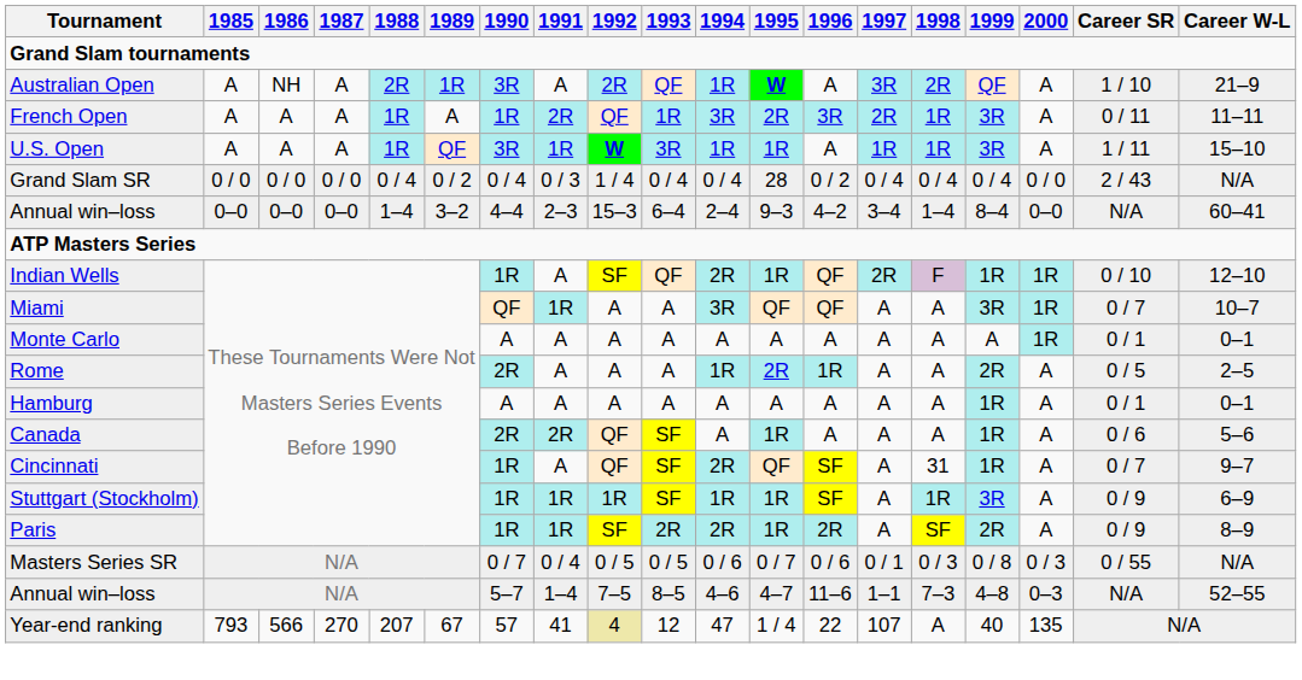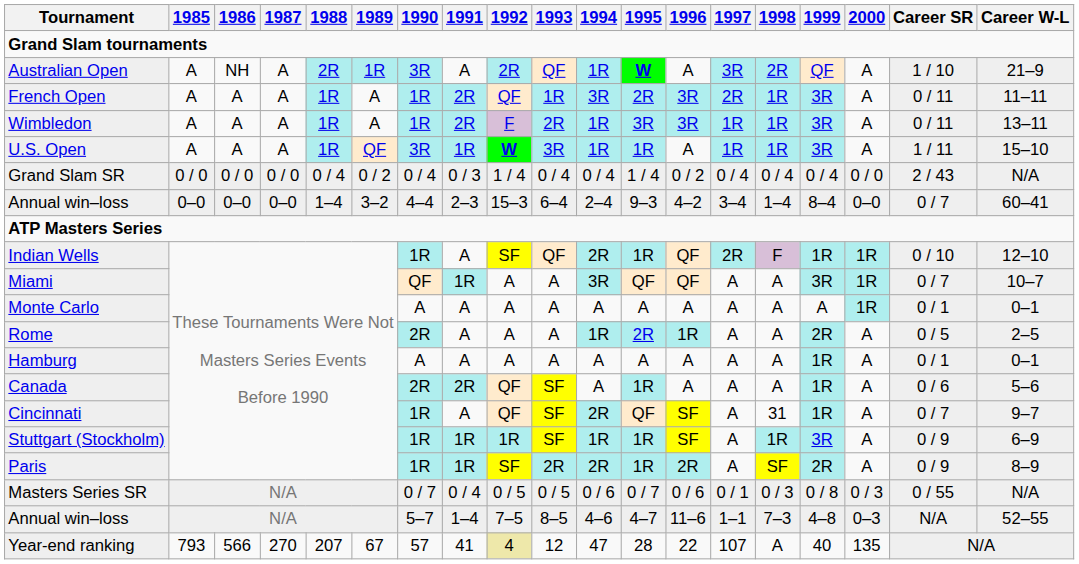 <table class="wikitable">
 <tr>
 <th>Tournament</th>
 <th><a href='#'>1985</a></th>
 <th><a href='#'>1986</a></th>
 <th><a href='#'>1987</a></th>
 <th><a href='#'>1988</a></th>
 <th><a href='#'>1989</a></th>
 <th><a href='#'>1990</a></th>
 <th><a href='#'>1991</a></th>
 <th><a href='#'>1992</a></th>
 <th><a href='#'>1993</a></th>
 <th><a href='#'>1994</a></th>
 <th><a href='#'>1995</a></th>
 <th><a href='#'>1996</a></th>
 <th><a href='#'>1997</a></th>
 <th><a href='#'>1998</a></th>
 <th><a href='#'>1999</a></th>
 <th><a href='#'>2000</a></th>
 <th>Career SR</th>
 <th>Career W-L</th>
 </tr>
 <tr>
 <td colspan="19"><strong>Grand Slam tournaments</strong></td>
 </tr>
 <tr>
 <td bgcolor="#efefef"><a href='#'>Australian Open</a></td>
 <td align="center">A</td>
 <td align="center">NH</td>
 <td align="center">A</td>
 <td align="center" style="background:#afeeee;"><a href='#'>2R</a></td>
 <td align="center" style="background:#afeeee;"><a href='#'>1R</a></td>
 <td align="center" style="background:#afeeee;"><a href='#'>3R</a></td>
 <td align="center">A</td>
 <td align="center" style="background:#afeeee;"><a href='#'>2R</a></td>
 <td align="center" style="background:#ffebcd;"><a href='#'>QF</a></td>
 <td align="center" style="background:#afeeee;"><a href='#'>1R</a></td>
 <td align="center" style="background:#00ff00;"><a href='#'><strong>W</strong></a></td>
 <td align="center">A</td>
 <td align="center" style="background:#afeeee;"><a href='#'>3R</a></td>
 <td align="center" style="background:#afeeee;"><a href='#'>2R</a></td>
 <td align="center" style="background:#ffebcd;"><a href='#'>QF</a></td>
 <td align="center">A</td>
 <td align="center" style="background:#EFEFEF;">1 / 10</td>
 <td align="center" style="background:#EFEFEF;">21–9</td>
 </tr>
 <tr>
 <td bgcolor="#efefef"><a href='#'>French Open</a></td>
 <td align="center">A</td>
 <td align="center">A</td>
 <td align="center">A</td>
 <td align="center" style="background:#afeeee;"><a href='#'>1R</a></td>
 <td align="center">A</td>
 <td align="center" style="background:#afeeee;"><a href='#'>1R</a></td>
 <td align="center" style="background:#afeeee;"><a href='#'>2R</a></td>
 <td align="center" style="background:#ffebcd;"><a href='#'>QF</a></td>
 <td align="center" style="background:#afeeee;"><a href='#'>1R</a></td>
 <td align="center" style="background:#afeeee;"><a href='#'>3R</a></td>
 <td align="center" style="background:#afeeee;"><a href='#'>2R</a></td>
 <td align="center" style="background:#afeeee;"><a href='#'>3R</a></td>
 <td align="center" style="background:#afeeee;"><a href='#'>2R</a></td>
 <td align="center" style="background:#afeeee;"><a href='#'>1R</a></td>
 <td align="center" style="background:#afeeee;"><a href='#'>3R</a></td>
 <td align="center">A</td>
 <td align="center" style="background:#EFEFEF;">0 / 11</td>
 <td align="center" style="background:#EFEFEF;">11–11</td>
 </tr>
 <tr>
+<td bgcolor="#efefef"><a href='#'>Wimbledon</a></td>
+<td align="center">A</td>
+<td align="center">A</td>
+<td align="center">A</td>
+<td align="center" style="background:#afeeee;"><a href='#'>1R</a></td>
+<td align="center">A</td>
+<td align="center" style="background:#afeeee;"><a href='#'>1R</a></td>
+<td align="center" style="background:#afeeee;"><a href='#'>2R</a></td>
+<td align="center" style="background:#D8BFD8;"><a href='#'>F</a></td>
+<td align="center" style="background:#afeeee;"><a href='#'>2R</a></td>
+<td align="center" style="background:#afeeee;"><a href='#'>1R</a></td>
+<td align="center" style="background:#afeeee;"><a href='#'>3R</a></td>
+<td align="center" style="background:#afeeee;"><a href='#'>3R</a></td>
+<td align="center" style="background:#afeeee;"><a href='#'>1R</a></td>
+<td align="center" style="background:#afeeee;"><a href='#'>1R</a></td>
+<td align="center" style="background:#afeeee;"><a href='#'>3R</a></td>
+<td align="center">A</td>
+<td align="center" style="background:#EFEFEF;">0 / 11</td>
+<td align="center" style="background:#EFEFEF;">13–11</td>
+</tr>
+<tr>
 <td bgcolor="#efefef"><a href='#'>U.S. Open</a></td>
 <td align="center">A</td>
 <td align="center">A</td>
 <td align="center">A</td>
 <td align="center" style="background:#afeeee;"><a href='#'>1R</a></td>
 <td align="center" style="background:#ffebcd;"><a href='#'>QF</a></td>
 <td align="center" style="background:#afeeee;"><a href='#'>3R</a></td>
 <td align="center" style="background:#afeeee;"><a href='#'>1R</a></td>
 <td align="center" style="background:#00ff00;"><a href='#'><strong>W</strong></a></td>
 <td align="center" style="background:#afeeee;"><a href='#'>3R</a></td>
 <td align="center" style="background:#afeeee;"><a href='#'>1R</a></td>
 <td align="center" style="background:#afeeee;"><a href='#'>1R</a></td>
 <td align="center">A</td>
 <td align="center" style="background:#afeeee;"><a href='#'>1R</a></td>
 <td align="center" style="background:#afeeee;"><a href='#'>1R</a></td>
 <td align="center" style="background:#afeeee;"><a href='#'>3R</a></td>
 <td align="center">A</td>
 <td align="center" style="background:#EFEFEF;">1 / 11</td>
 <td align="center" style="background:#EFEFEF;">15–10</td>
 </tr>
 <tr bgcolor="#efefef">
 <td>Grand Slam SR</td>
 <td align="center">0 / 0</td>
 <td align="center">0 / 0</td>
 <td align="center">0 / 0</td>
 <td align="center">0 / 4</td>
 <td align="center">0 / 2</td>
 <td align="center">0 / 4</td>
 <td align="center">0 / 3</td>
 <td align="center">1 / 4</td>
 <td align="center">0 / 4</td>
 <td align="center">0 / 4</td>
-<td align="center">28</td>
+<td align="center">1 / 4</td>
 <td align="center">0 / 2</td>
 <td align="center">0 / 4</td>
 <td align="center">0 / 4</td>
 <td align="center">0 / 4</td>
 <td align="center">0 / 0</td>
 <td align="center">2 / 43</td>
 <td align="center" style="background:#EFEFEF;">N/A</td>
 </tr>
 <tr>
 <td style="background:#EFEFEF;">Annual win–loss</td>
 <td align="center" style="background:#EFEFEF;">0–0</td>
 <td align="center" style="background:#EFEFEF;">0–0</td>
 <td align="center" style="background:#EFEFEF;">0–0</td>
 <td align="center" style="background:#EFEFEF;">1–4</td>
 <td align="center" style="background:#EFEFEF;">3–2</td>
 <td align="center" style="background:#EFEFEF;">4–4</td>
 <td align="center" style="background:#EFEFEF;">2–3</td>
 <td align="center" style="background:#EFEFEF;">15–3</td>
 <td align="center" style="background:#EFEFEF;">6–4</td>
 <td align="center" style="background:#EFEFEF;">2–4</td>
 <td align="center" style="background:#EFEFEF;">9–3</td>
 <td align="center" style="background:#EFEFEF;">4–2</td>
 <td align="center" style="background:#EFEFEF;">3–4</td>
 <td align="center" style="background:#EFEFEF;">1–4</td>
 <td align="center" style="background:#EFEFEF;">8–4</td>
 <td align="center" style="background:#EFEFEF;">0–0</td>
-<td align="center" style="background:#EFEFEF;">N/A</td>
+<td align="center" style="background:#EFEFEF;">0 / 7</td>
 <td align="center" style="background:#EFEFEF;">60–41</td>
 </tr>
 <tr>
 <td colspan="19"><strong>ATP Masters Series</strong></td>
 </tr>
 <tr>
 <td style="background:#EFEFEF;"><a href='#'>Indian Wells</a></td>
 <td align="center" colspan="5" rowspan="9" style="color:#767676;">These Tournaments Were Not<br><br>Masters Series Events<br><br>Before 1990</td>
 <td align="center" style="background:#afeeee;">1R</td>
 <td align="center">A</td>
 <td align="center" style="background:yellow;">SF</td>
 <td align="center" style="background:#ffebcd;">QF</td>
 <td align="center" style="background:#afeeee;">2R</td>
 <td align="center" style="background:#afeeee;">1R</td>
 <td align="center" style="background:#ffebcd;">QF</td>
 <td align="center" style="background:#afeeee;">2R</td>
 <td align="center" style="background:#D8BFD8;">F</td>
 <td align="center" style="background:#afeeee;">1R</td>
 <td align="center" style="background:#afeeee;">1R</td>
 <td align="center" style="background:#EFEFEF;">0 / 10</td>
 <td align="center" style="background:#EFEFEF;">12–10</td>
 </tr>
 <tr>
 <td style="background:#EFEFEF;"><a href='#'>Miami</a></td>
 <td align="center" style="background:#ffebcd;">QF</td>
 <td align="center" style="background:#afeeee;">1R</td>
 <td align="center">A</td>
 <td align="center">A</td>
 <td align="center" style="background:#afeeee;">3R</td>
 <td align="center" style="background:#ffebcd;">QF</td>
 <td align="center" style="background:#ffebcd;">QF</td>
 <td align="center">A</td>
 <td align="center">A</td>
 <td align="center" style="background:#afeeee;">3R</td>
 <td align="center" style="background:#afeeee;">1R</td>
 <td align="center" style="background:#EFEFEF;">0 / 7</td>
 <td align="center" style="background:#EFEFEF;">10–7</td>
 </tr>
 <tr>
 <td style="background:#EFEFEF;"><a href='#'>Monte Carlo</a></td>
 <td align="center">A</td>
 <td align="center">A</td>
 <td align="center">A</td>
 <td align="center">A</td>
 <td align="center">A</td>
 <td align="center">A</td>
 <td align="center">A</td>
 <td align="center">A</td>
 <td align="center">A</td>
 <td align="center">A</td>
 <td align="center" style="background:#afeeee;">1R</td>
 <td align="center" style="background:#EFEFEF;">0 / 1</td>
 <td align="center" style="background:#EFEFEF;">0–1</td>
 </tr>
 <tr>
 <td style="background:#EFEFEF;"><a href='#'>Rome</a></td>
 <td align="center" style="background:#afeeee;">2R</td>
 <td align="center">A</td>
 <td align="center">A</td>
 <td align="center">A</td>
 <td align="center" style="background:#afeeee;">1R</td>
 <td align="center" style="background:#afeeee;"><a href='#'>2R</a></td>
 <td align="center" style="background:#afeeee;">1R</td>
 <td align="center">A</td>
 <td align="center">A</td>
 <td align="center" style="background:#afeeee;">2R</td>
 <td align="center">A</td>
 <td align="center" style="background:#EFEFEF;">0 / 5</td>
 <td align="center" style="background:#EFEFEF;">2–5</td>
 </tr>
 <tr>
 <td style="background:#EFEFEF;"><a href='#'>Hamburg</a></td>
 <td align="center">A</td>
 <td align="center">A</td>
 <td align="center">A</td>
 <td align="center">A</td>
 <td align="center">A</td>
 <td align="center">A</td>
 <td align="center">A</td>
 <td align="center">A</td>
 <td align="center">A</td>
 <td align="center" style="background:#afeeee;">1R</td>
 <td align="center">A</td>
 <td align="center" style="background:#EFEFEF;">0 / 1</td>
 <td align="center" style="background:#EFEFEF;">0–1</td>
 </tr>
 <tr>
 <td style="background:#EFEFEF;"><a href='#'>Canada</a></td>
 <td align="center" style="background:#afeeee;">2R</td>
 <td align="center" style="background:#afeeee;">2R</td>
 <td align="center" style="background:#ffebcd;">QF</td>
 <td align="center" style="background:yellow;">SF</td>
 <td align="center">A</td>
 <td align="center" style="background:#afeeee;">1R</td>
 <td align="center">A</td>
 <td align="center">A</td>
 <td align="center">A</td>
 <td align="center" style="background:#afeeee;">1R</td>
 <td align="center">A</td>
 <td align="center" style="background:#EFEFEF;">0 / 6</td>
 <td align="center" style="background:#EFEFEF;">5–6</td>
 </tr>
 <tr>
 <td style="background:#EFEFEF;"><a href='#'>Cincinnati</a></td>
 <td align="center" style="background:#afeeee;">1R</td>
 <td align="center">A</td>
 <td align="center" style="background:#ffebcd;">QF</td>
 <td align="center" style="background:yellow;">SF</td>
 <td align="center" style="background:#afeeee;">2R</td>
 <td align="center" style="background:#ffebcd;">QF</td>
 <td align="center" style="background:yellow;">SF</td>
 <td align="center">A</td>
 <td align="center">31</td>
 <td align="center" style="background:#afeeee;">1R</td>
 <td align="center">A</td>
 <td align="center" style="background:#EFEFEF;">0 / 7</td>
 <td align="center" style="background:#EFEFEF;">9–7</td>
 </tr>
 <tr>
 <td style="background:#EFEFEF;"><a href='#'>Stuttgart (Stockholm)</a></td>
 <td align="center" style="background:#afeeee;">1R</td>
 <td align="center" style="background:#afeeee;">1R</td>
 <td align="center" style="background:#afeeee;">1R</td>
 <td align="center" style="background:yellow;">SF</td>
 <td align="center" style="background:#afeeee;">1R</td>
 <td align="center" style="background:#afeeee;">1R</td>
 <td align="center" style="background:yellow;">SF</td>
 <td align="center">A</td>
 <td align="center" style="background:#afeeee;">1R</td>
 <td align="center" style="background:#afeeee;"><a href='#'>3R</a></td>
 <td align="center">A</td>
 <td align="center" style="background:#EFEFEF;">0 / 9</td>
 <td align="center" style="background:#EFEFEF;">6–9</td>
 </tr>
 <tr>
 <td style="background:#EFEFEF;"><a href='#'>Paris</a></td>
 <td align="center" style="background:#afeeee;">1R</td>
 <td align="center" style="background:#afeeee;">1R</td>
 <td align="center" style="background:yellow;">SF</td>
 <td align="center" style="background:#afeeee;">2R</td>
 <td align="center" style="background:#afeeee;">2R</td>
 <td align="center" style="background:#afeeee;">1R</td>
 <td align="center" style="background:#afeeee;">2R</td>
 <td align="center">A</td>
 <td align="center" style="background:yellow;">SF</td>
 <td align="center" style="background:#afeeee;">2R</td>
 <td align="center">A</td>
 <td align="center" style="background:#EFEFEF;">0 / 9</td>
 <td align="center" style="background:#EFEFEF;">8–9</td>
 </tr>
 <tr bgcolor="#efefef">
 <td>Masters Series SR</td>
 <td align="center" colspan="5" style="color:#767676;">N/A</td>
 <td align="center">0 / 7</td>
 <td align="center">0 / 4</td>
 <td align="center">0 / 5</td>
 <td align="center">0 / 5</td>
 <td align="center">0 / 6</td>
 <td align="center">0 / 7</td>
 <td align="center">0 / 6</td>
 <td align="center">0 / 1</td>
 <td align="center">0 / 3</td>
 <td align="center">0 / 8</td>
 <td align="center">0 / 3</td>
 <td align="center">0 / 55</td>
 <td align="center" style="background:#EFEFEF;">N/A</td>
 </tr>
 <tr bgcolor="#efefef">
 <td style="background:#EFEFEF;">Annual win–loss</td>
 <td align="center" colspan="5" style="color:#767676;">N/A</td>
 <td align="center" style="background:#EFEFEF;">5–7</td>
 <td align="center" style="background:#EFEFEF;">1–4</td>
 <td align="center" style="background:#EFEFEF;">7–5</td>
 <td align="center" style="background:#EFEFEF;">8–5</td>
 <td align="center" style="background:#EFEFEF;">4–6</td>
 <td align="center" style="background:#EFEFEF;">4–7</td>
 <td align="center" style="background:#EFEFEF;">11–6</td>
 <td align="center" style="background:#EFEFEF;">1–1</td>
 <td align="center" style="background:#EFEFEF;">7–3</td>
 <td align="center" style="background:#EFEFEF;">4–8</td>
 <td align="center" style="background:#EFEFEF;">0–3</td>
 <td align="center" style="background:#EFEFEF;">N/A</td>
 <td align="center" style="background:#EFEFEF;">52–55</td>
 </tr>
 <tr>
 <td style="background:#EFEFEF;">Year-end ranking</td>
 <td align="center">793</td>
 <td align="center">566</td>
 <td align="center">270</td>
 <td align="center">207</td>
 <td align="center">67</td>
 <td align="center">57</td>
 <td align="center">41</td>
 <td align="center" style="background:#EEE8AA;">4</td>
 <td align="center">12</td>
 <td align="center">47</td>
-<td align="center">1 / 4</td>
+<td align="center">28</td>
 <td align="center">22</td>
 <td align="center">107</td>
 <td align="center">A</td>
 <td align="center">40</td>
 <td align="center">135</td>
 <td colspan=2 align="center" style="background:#EFEFEF;">N/A</td>
 </tr>
 </table>
